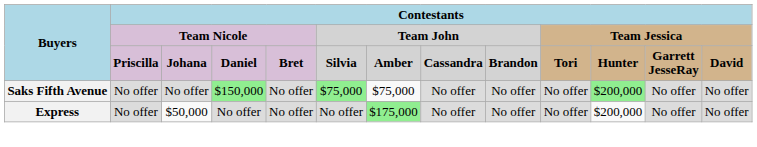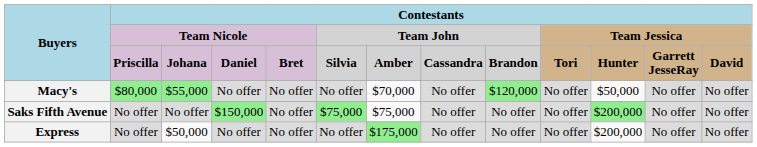 <table class="wikitable" style="text-align:center">
 <tr style="background:lightblue;">
 <td rowspan="3"><strong>Buyers</strong></td>
 <td colspan="12"><strong>Contestants</strong></td>
 </tr>
 <tr>
 <td bgcolor=Thistle colspan=4><strong>Team Nicole</strong></td>
 <td bgcolor=LightGray colspan=4><strong>Team John</strong></td>
 <td bgcolor=Tan colspan=4><strong>Team Jessica</strong></td>
 </tr>
 <tr>
 <td bgcolor=Thistle><strong>Priscilla</strong></td>
 <td bgcolor=Thistle><strong>Johana</strong></td>
 <td bgcolor=Thistle><strong>Daniel</strong></td>
 <td bgcolor=Thistle><strong>Bret</strong></td>
 <td bgcolor=LightGray><strong>Silvia</strong></td>
 <td bgcolor=LightGray><strong>Amber</strong></td>
 <td bgcolor=LightGray><strong>Cassandra</strong></td>
 <td bgcolor=LightGray><strong>Brandon</strong></td>
 <td bgcolor=Tan><strong>Tori</strong></td>
 <td bgcolor=Tan><strong>Hunter</strong></td>
 <td bgcolor=Tan><strong>Garrett<br>JesseRay</strong></td>
 <td bgcolor=Tan><strong>David</strong></td>
+</tr>
+<tr>
+<th>Macy's</th>
+<td style="background:lightgreen;">$80,000</td>
+<td style="background:lightgreen;">$55,000</td>
+<td bgcolor=#DCDCDC>No offer</td>
+<td bgcolor=#DCDCDC>No offer</td>
+<td bgcolor=#DCDCDC>No offer</td>
+<td>$70,000</td>
+<td bgcolor=#DCDCDC>No offer</td>
+<td style="background:lightgreen;">$120,000</td>
+<td bgcolor=#DCDCDC>No offer</td>
+<td>$50,000</td>
+<td bgcolor=#DCDCDC>No offer</td>
+<td bgcolor=#DCDCDC>No offer</td>
 </tr>
 <tr>
 <th>Saks Fifth Avenue</th>
 <td bgcolor=#DCDCDC>No offer</td>
 <td bgcolor=#DCDCDC>No offer</td>
 <td style="background:lightgreen;">$150,000</td>
 <td bgcolor=#DCDCDC>No offer</td>
 <td style="background:lightgreen;">$75,000</td>
 <td>$75,000</td>
 <td bgcolor=#DCDCDC>No offer</td>
 <td bgcolor=#DCDCDC>No offer</td>
 <td bgcolor=#DCDCDC>No offer</td>
 <td style="background:lightgreen;">$200,000</td>
 <td bgcolor=#DCDCDC>No offer</td>
 <td bgcolor=#DCDCDC>No offer</td>
 </tr>
 <tr>
 <th>Express</th>
 <td bgcolor=#DCDCDC>No offer</td>
 <td>$50,000</td>
 <td bgcolor=#DCDCDC>No offer</td>
 <td bgcolor=#DCDCDC>No offer</td>
 <td bgcolor=#DCDCDC>No offer</td>
 <td style="background:lightgreen;">$175,000</td>
 <td bgcolor=#DCDCDC>No offer</td>
 <td bgcolor=#DCDCDC>No offer</td>
 <td bgcolor=#DCDCDC>No offer</td>
 <td>$200,000</td>
 <td bgcolor=#DCDCDC>No offer</td>
 <td bgcolor=#DCDCDC>No offer</td>
 </tr>
 </table>
